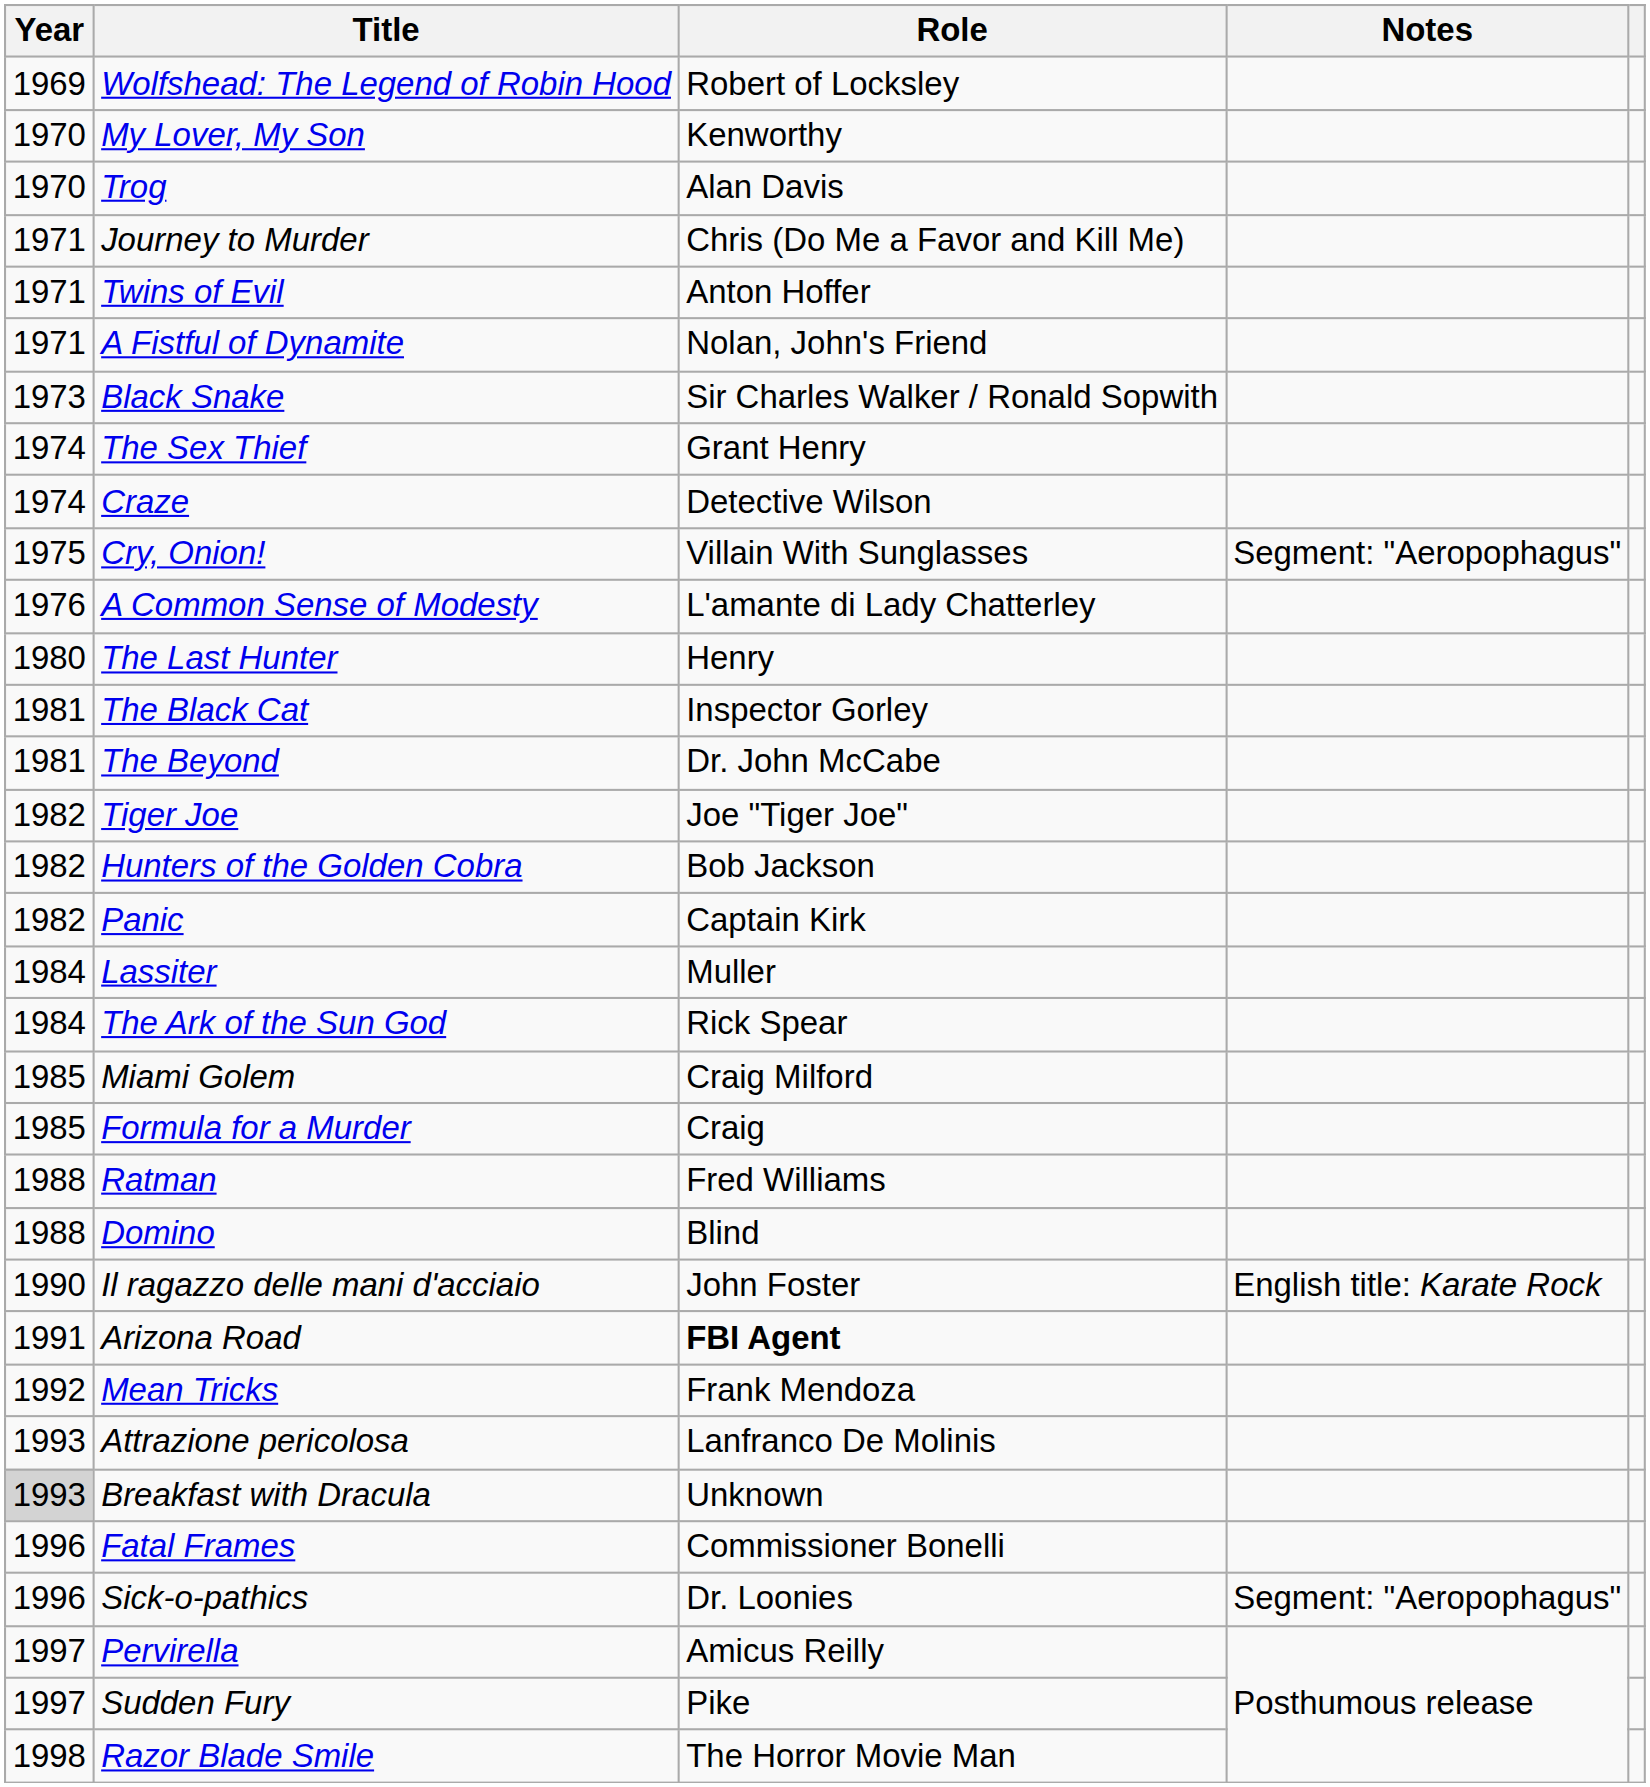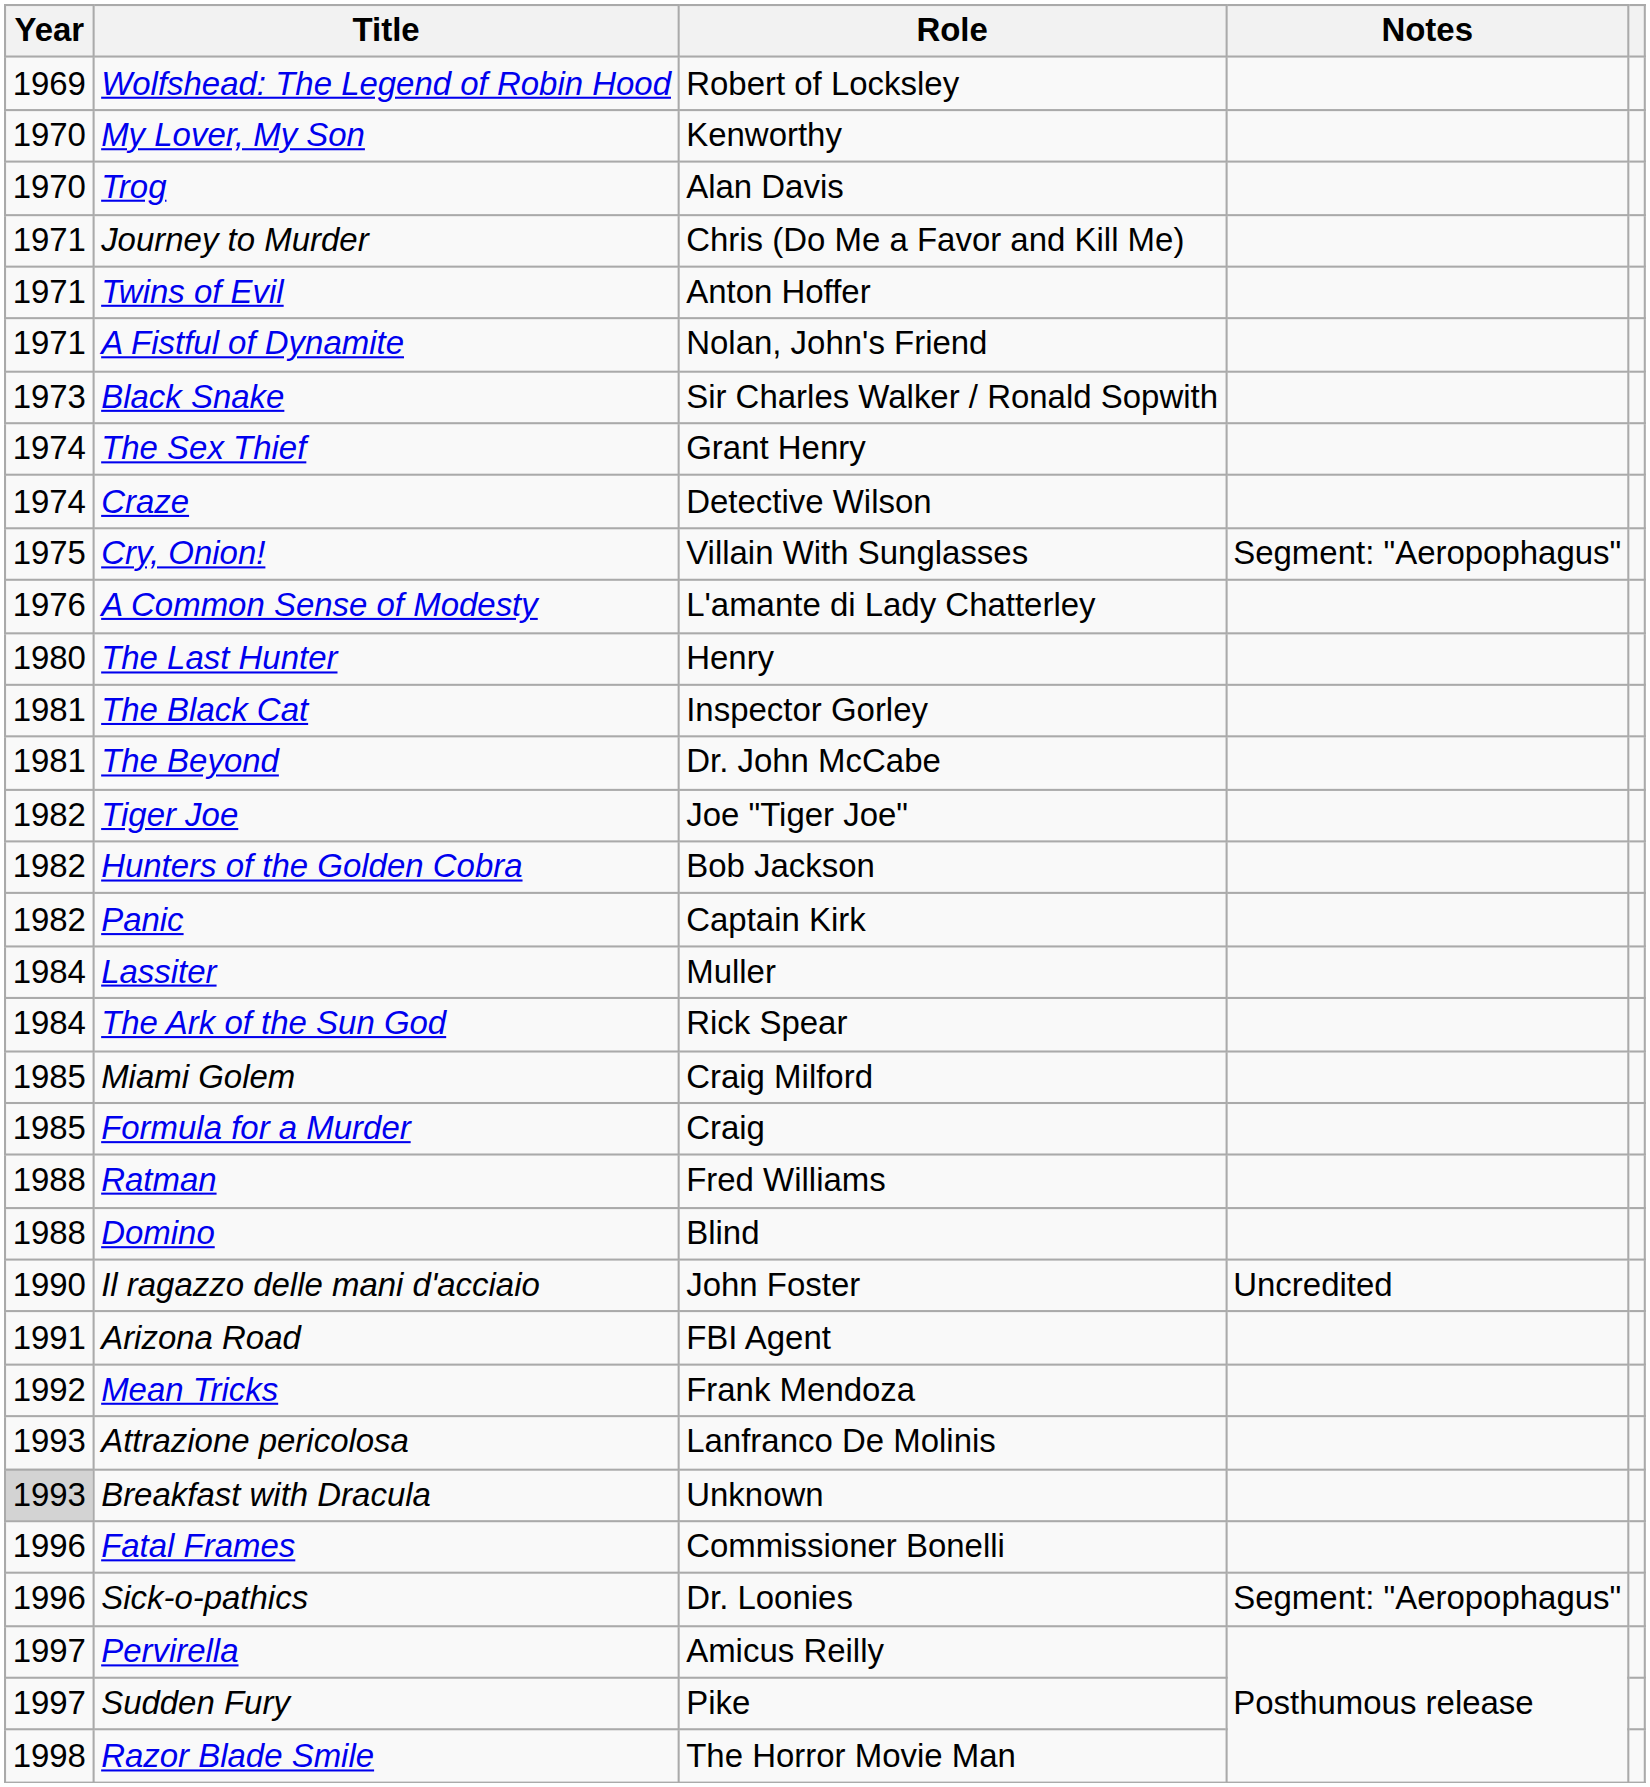 <table class="wikitable sortable">
 <tr>
 <th>Year</th>
 <th>Title</th>
 <th>Role</th>
 <th>Notes</th>
 <th class="unsortable"></th>
 </tr>
 <tr>
 <td>1969</td>
 <td><em><a href='#'>Wolfshead: The Legend of Robin Hood</a></em></td>
 <td>Robert of Locksley</td>
 <td></td>
 <td align=center></td>
 </tr>
 <tr>
 <td>1970</td>
 <td><em><a href='#'>My Lover, My Son</a></em></td>
 <td>Kenworthy</td>
 <td></td>
 <td align=center></td>
 </tr>
 <tr>
 <td>1970</td>
 <td><em><a href='#'>Trog</a></em></td>
 <td>Alan Davis</td>
 <td></td>
 <td align=center></td>
 </tr>
 <tr>
 <td>1971</td>
 <td><em>Journey to Murder</em></td>
 <td>Chris (Do Me a Favor and Kill Me)</td>
 <td></td>
 <td align=center></td>
 </tr>
 <tr>
 <td>1971</td>
 <td><em><a href='#'>Twins of Evil</a></em></td>
 <td>Anton Hoffer</td>
 <td></td>
 <td align=center></td>
 </tr>
 <tr>
 <td>1971</td>
 <td><em><a href='#'>A Fistful of Dynamite</a></em></td>
 <td>Nolan, John's Friend</td>
 <td></td>
 <td align=center></td>
 </tr>
 <tr>
 <td>1973</td>
 <td><em><a href='#'>Black Snake</a></em></td>
 <td>Sir Charles Walker / Ronald Sopwith</td>
 <td></td>
 <td align=center></td>
 </tr>
 <tr>
 <td>1974</td>
 <td><em><a href='#'>The Sex Thief</a></em></td>
 <td>Grant Henry</td>
 <td></td>
 <td align=center></td>
 </tr>
 <tr>
 <td>1974</td>
 <td><em><a href='#'>Craze</a></em></td>
 <td>Detective Wilson</td>
 <td></td>
 <td align=center></td>
 </tr>
 <tr>
 <td>1975</td>
 <td><em><a href='#'>Cry, Onion!</a></em></td>
 <td>Villain With Sunglasses</td>
 <td>Segment: "Aeropophagus"</td>
 <td align=center></td>
 </tr>
 <tr>
 <td>1976</td>
 <td><em><a href='#'>A Common Sense of Modesty</a></em></td>
 <td>L'amante di Lady Chatterley</td>
 <td></td>
 <td align=center></td>
 </tr>
 <tr>
 <td>1980</td>
 <td><em><a href='#'>The Last Hunter</a></em></td>
 <td>Henry</td>
 <td></td>
 <td align=center></td>
 </tr>
 <tr>
 <td>1981</td>
 <td><em><a href='#'>The Black Cat</a></em></td>
 <td>Inspector Gorley</td>
 <td></td>
 <td align=center></td>
 </tr>
 <tr>
 <td>1981</td>
 <td><em><a href='#'>The Beyond</a></em></td>
 <td>Dr. John McCabe</td>
 <td></td>
 <td align=center></td>
 </tr>
 <tr>
 <td>1982</td>
 <td><em><a href='#'>Tiger Joe</a></em></td>
 <td>Joe "Tiger Joe"</td>
 <td></td>
 <td align=center></td>
 </tr>
 <tr>
 <td>1982</td>
 <td><em><a href='#'>Hunters of the Golden Cobra</a></em></td>
 <td>Bob Jackson</td>
 <td></td>
 <td align=center></td>
 </tr>
 <tr>
 <td>1982</td>
 <td><em><a href='#'>Panic</a></em></td>
 <td>Captain Kirk</td>
 <td></td>
 <td align=center></td>
 </tr>
 <tr>
 <td>1984</td>
 <td><em><a href='#'>Lassiter</a></em></td>
 <td>Muller</td>
 <td></td>
 <td align=center></td>
 </tr>
 <tr>
 <td>1984</td>
 <td><em><a href='#'>The Ark of the Sun God</a></em></td>
 <td>Rick Spear</td>
 <td></td>
 <td align=center></td>
 </tr>
 <tr>
 <td>1985</td>
 <td><em>Miami Golem</em></td>
 <td>Craig Milford</td>
 <td></td>
 <td align=center></td>
 </tr>
 <tr>
 <td>1985</td>
 <td><em><a href='#'>Formula for a Murder</a></em></td>
 <td>Craig</td>
 <td></td>
 <td align=center></td>
 </tr>
 <tr>
 <td>1988</td>
 <td><em><a href='#'>Ratman</a></em></td>
 <td>Fred Williams</td>
 <td></td>
 <td align=center></td>
 </tr>
 <tr>
 <td>1988</td>
 <td><em><a href='#'>Domino</a></em></td>
 <td>Blind</td>
 <td></td>
 <td align=center></td>
 </tr>
 <tr>
 <td>1990</td>
 <td><em>Il ragazzo delle mani d'acciaio</em></td>
 <td>John Foster</td>
-<td>English title: <em>Karate Rock</em></td>
+<td>Uncredited</td>
 <td align=center></td>
 </tr>
 <tr>
 <td>1991</td>
 <td><em>Arizona Road</em></td>
-<td><strong>FBI Agent</strong></td>
+<td>FBI Agent</td>
 <td></td>
 <td align=center></td>
 </tr>
 <tr>
 <td>1992</td>
 <td><em><a href='#'>Mean Tricks</a></em></td>
 <td>Frank Mendoza</td>
 <td></td>
 <td align=center></td>
 </tr>
 <tr>
 <td>1993</td>
 <td><em>Attrazione pericolosa</em></td>
 <td>Lanfranco De Molinis</td>
 <td></td>
 <td align=center></td>
 </tr>
 <tr>
 <td style="background: lightgrey;">1993</td>
 <td><em>Breakfast with Dracula</em></td>
 <td>Unknown</td>
 <td></td>
 <td align=center></td>
 </tr>
 <tr>
 <td>1996</td>
 <td><em><a href='#'>Fatal Frames</a></em></td>
 <td>Commissioner Bonelli</td>
 <td></td>
 <td align=center></td>
 </tr>
 <tr>
 <td>1996</td>
 <td><em>Sick-o-pathics</em></td>
 <td>Dr. Loonies</td>
 <td>Segment: "Aeropophagus"</td>
 <td align=center></td>
 </tr>
 <tr>
 <td>1997</td>
 <td><em><a href='#'>Pervirella</a></em></td>
 <td>Amicus Reilly</td>
 <td rowspan="3">Posthumous release</td>
 <td align=center></td>
 </tr>
 <tr>
 <td>1997</td>
 <td><em>Sudden Fury</em></td>
 <td>Pike</td>
 <td align=center></td>
 </tr>
 <tr>
 <td>1998</td>
 <td><em><a href='#'>Razor Blade Smile</a></em></td>
 <td>The Horror Movie Man</td>
 <td align=center></td>
 </tr>
 <tr>
 </tr>
 </table>
